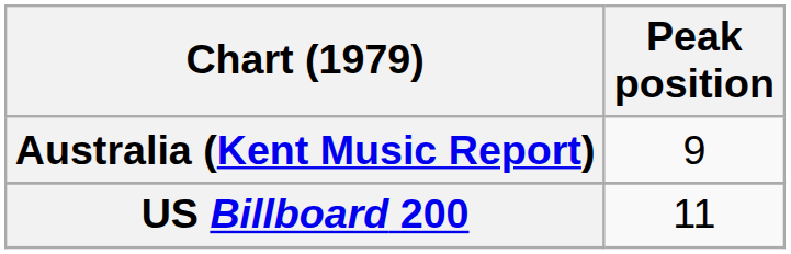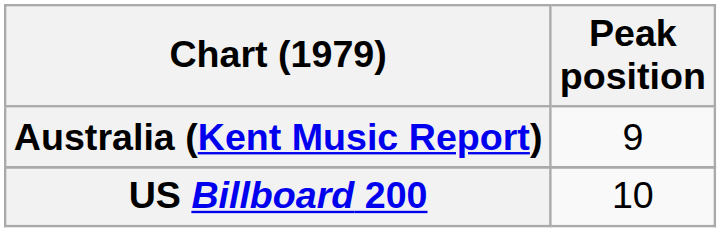 <table class="wikitable sortable plainrowheaders" style="text-align:center">
 <tr>
 <th scope="col">Chart (1979)</th>
 <th scope="col">Peak<br>position</th>
 </tr>
 <tr>
 <th scope="row">Australia (<a href='#'>Kent Music Report</a>)</th>
 <td>9</td>
 </tr>
 <tr>
 </tr>
 <tr>
 </tr>
 <tr>
 <th scope="row">US <a href='#'><em>Billboard</em> 200</a></th>
-<td>11</td>
+<td>10</td>
 </tr>
 </table>
